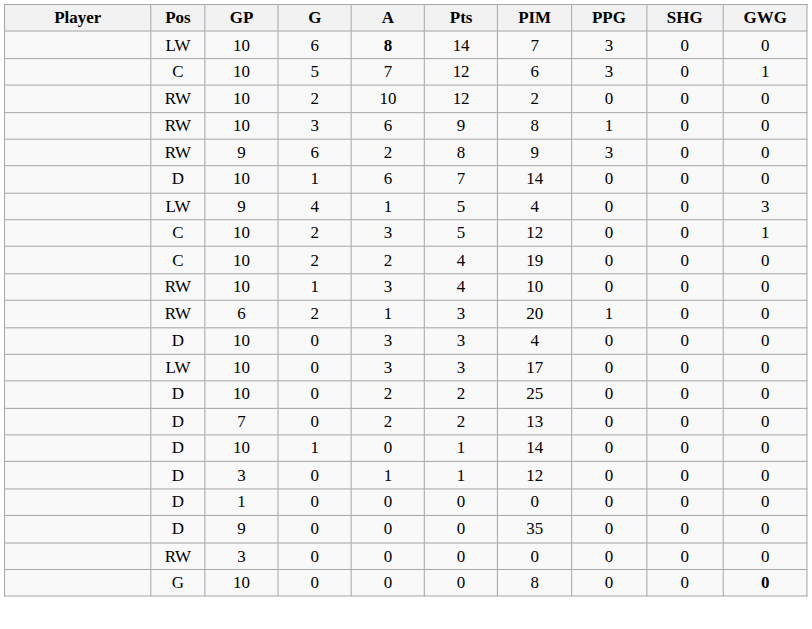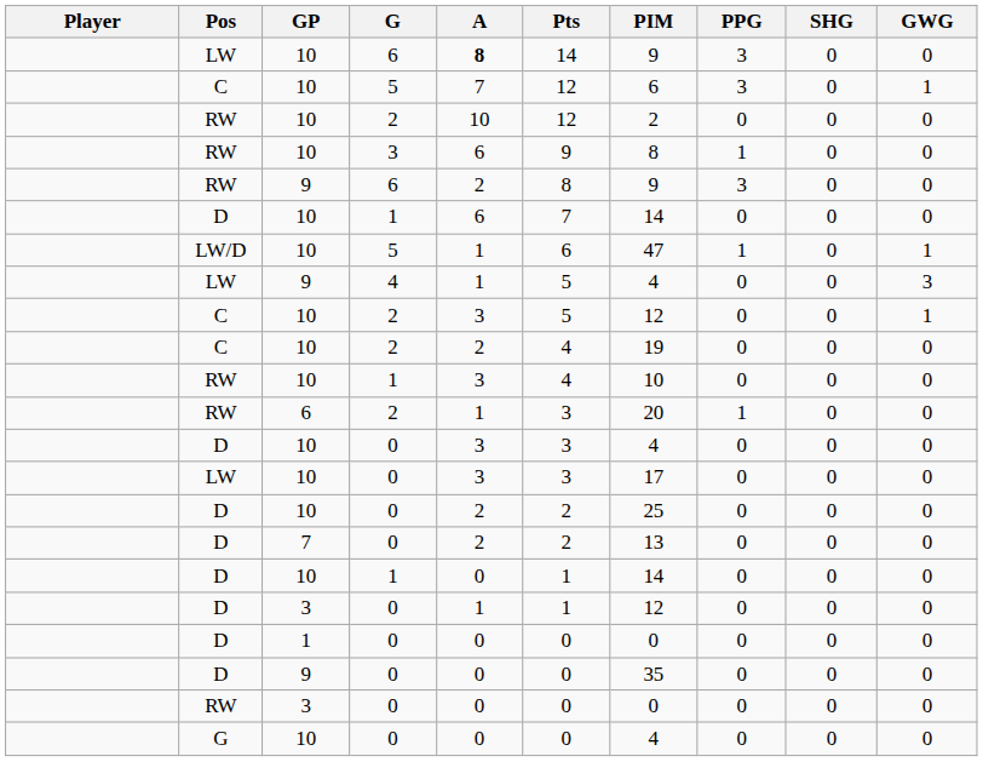 <table class="wikitable sortable" width="60%">
 <tr ALIGN="center">
 <th bgcolor="#DDDDFF" width="10%">Player</th>
 <th bgcolor="#DDDDFF" width="3%" title="Position">Pos</th>
 <th bgcolor="#DDDDFF" width="5%" title="Games played">GP</th>
 <th bgcolor="#DDDDFF" width="5%" title="Goals">G</th>
 <th bgcolor="#DDDDFF" width="5%" title="Assists">A</th>
 <th bgcolor="#DDDDFF" width="5%" title="Points">Pts</th>
 <th bgcolor="#DDDDFF" width="5%" title="Penalties in Minutes">PIM</th>
 <th bgcolor="#DDDDFF" width="5%" title="Power Play Goals">PPG</th>
 <th bgcolor="#DDDDFF" width="5%" title="Short-handed Goals">SHG</th>
 <th bgcolor="#DDDDFF" width="5%" title="Game-winning Goals">GWG</th>
 </tr>
 <tr align="center">
 <td align="right"></td>
 <td>LW</td>
 <td>10</td>
 <td>6</td>
 <td><strong>8</strong></td>
 <td>14</td>
-<td>7</td>
+<td>9</td>
 <td>3</td>
 <td>0</td>
 <td>0</td>
 </tr>
 <tr align="center">
 <td align="right"></td>
 <td>C</td>
 <td>10</td>
 <td>5</td>
 <td>7</td>
 <td>12</td>
 <td>6</td>
 <td>3</td>
 <td>0</td>
 <td>1</td>
 </tr>
 <tr align="center">
 <td align="right"></td>
 <td>RW</td>
 <td>10</td>
 <td>2</td>
 <td>10</td>
 <td>12</td>
 <td>2</td>
 <td>0</td>
 <td>0</td>
 <td>0</td>
 </tr>
 <tr align="center">
 <td align="right"></td>
 <td>RW</td>
 <td>10</td>
 <td>3</td>
 <td>6</td>
 <td>9</td>
 <td>8</td>
 <td>1</td>
 <td>0</td>
 <td>0</td>
 </tr>
 <tr align="center">
 <td align="right"></td>
 <td>RW</td>
 <td>9</td>
 <td>6</td>
 <td>2</td>
 <td>8</td>
 <td>9</td>
 <td>3</td>
 <td>0</td>
 <td>0</td>
 </tr>
 <tr align="center">
 <td align="right"></td>
 <td>D</td>
 <td>10</td>
 <td>1</td>
 <td>6</td>
 <td>7</td>
 <td>14</td>
 <td>0</td>
 <td>0</td>
 <td>0</td>
+</tr>
+<tr align="center">
+<td align="right"></td>
+<td>LW/D</td>
+<td>10</td>
+<td>5</td>
+<td>1</td>
+<td>6</td>
+<td>47</td>
+<td>1</td>
+<td>0</td>
+<td>1</td>
 </tr>
 <tr align="center">
 <td align="right"></td>
 <td>LW</td>
 <td>9</td>
 <td>4</td>
 <td>1</td>
 <td>5</td>
 <td>4</td>
 <td>0</td>
 <td>0</td>
 <td>3</td>
 </tr>
 <tr align="center">
 <td align="right"></td>
 <td>C</td>
 <td>10</td>
 <td>2</td>
 <td>3</td>
 <td>5</td>
 <td>12</td>
 <td>0</td>
 <td>0</td>
 <td>1</td>
 </tr>
 <tr align="center">
 <td align="right"></td>
 <td>C</td>
 <td>10</td>
 <td>2</td>
 <td>2</td>
 <td>4</td>
 <td>19</td>
 <td>0</td>
 <td>0</td>
 <td>0</td>
 </tr>
 <tr align="center">
 <td align="right"></td>
 <td>RW</td>
 <td>10</td>
 <td>1</td>
 <td>3</td>
 <td>4</td>
 <td>10</td>
 <td>0</td>
 <td>0</td>
 <td>0</td>
 </tr>
 <tr align="center">
 <td align="right"></td>
 <td>RW</td>
 <td>6</td>
 <td>2</td>
 <td>1</td>
 <td>3</td>
 <td>20</td>
 <td>1</td>
 <td>0</td>
 <td>0</td>
 </tr>
 <tr align="center">
 <td align="right"></td>
 <td>D</td>
 <td>10</td>
 <td>0</td>
 <td>3</td>
 <td>3</td>
 <td>4</td>
 <td>0</td>
 <td>0</td>
 <td>0</td>
 </tr>
 <tr align="center">
 <td align="right"></td>
 <td>LW</td>
 <td>10</td>
 <td>0</td>
 <td>3</td>
 <td>3</td>
 <td>17</td>
 <td>0</td>
 <td>0</td>
 <td>0</td>
 </tr>
 <tr align="center">
 <td align="right"></td>
 <td>D</td>
 <td>10</td>
 <td>0</td>
 <td>2</td>
 <td>2</td>
 <td>25</td>
 <td>0</td>
 <td>0</td>
 <td>0</td>
 </tr>
 <tr align="center">
 <td align="right"></td>
 <td>D</td>
 <td>7</td>
 <td>0</td>
 <td>2</td>
 <td>2</td>
 <td>13</td>
 <td>0</td>
 <td>0</td>
 <td>0</td>
 </tr>
 <tr align="center">
 <td align="right"></td>
 <td>D</td>
 <td>10</td>
 <td>1</td>
 <td>0</td>
 <td>1</td>
 <td>14</td>
 <td>0</td>
 <td>0</td>
 <td>0</td>
 </tr>
 <tr align="center">
 <td align="right"></td>
 <td>D</td>
 <td>3</td>
 <td>0</td>
 <td>1</td>
 <td>1</td>
 <td>12</td>
 <td>0</td>
 <td>0</td>
 <td>0</td>
 </tr>
 <tr align="center">
 <td align="right"></td>
 <td>D</td>
 <td>1</td>
 <td>0</td>
 <td>0</td>
 <td>0</td>
 <td>0</td>
 <td>0</td>
 <td>0</td>
 <td>0</td>
 </tr>
 <tr align="center">
 <td align="right"></td>
 <td>D</td>
 <td>9</td>
 <td>0</td>
 <td>0</td>
 <td>0</td>
 <td>35</td>
 <td>0</td>
 <td>0</td>
 <td>0</td>
 </tr>
 <tr align="center">
 <td align="right"></td>
 <td>RW</td>
 <td>3</td>
 <td>0</td>
 <td>0</td>
 <td>0</td>
 <td>0</td>
 <td>0</td>
 <td>0</td>
 <td>0</td>
 </tr>
 <tr align="center">
 <td align="right"></td>
 <td>G</td>
 <td>10</td>
 <td>0</td>
 <td>0</td>
 <td>0</td>
-<td>8</td>
+<td>4</td>
 <td>0</td>
 <td>0</td>
-<td><strong>0</strong></td>
+<td>0</td>
 </tr>
 </table>
